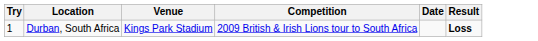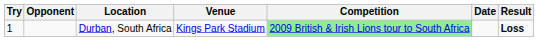 <table class="wikitable sortable">
 <tr>
 <th>Try</th>
+<th>Opponent</th>
 <th>Location</th>
 <th>Venue</th>
 <th>Competition</th>
 <th>Date</th>
 <th>Result</th>
 </tr>
 <tr>
 <td>1</td>
+<td></td>
 <td><a href='#'>Durban</a>, South Africa</td>
 <td><a href='#'>Kings Park Stadium</a></td>
-<td><a href='#'>2009 British & Irish Lions tour to South Africa</a></td>
+<td style="background: lightgreen;"><a href='#'>2009 British & Irish Lions tour to South Africa</a></td>
 <td></td>
 <td><strong>Loss</strong></td>
 </tr>
 </table>
